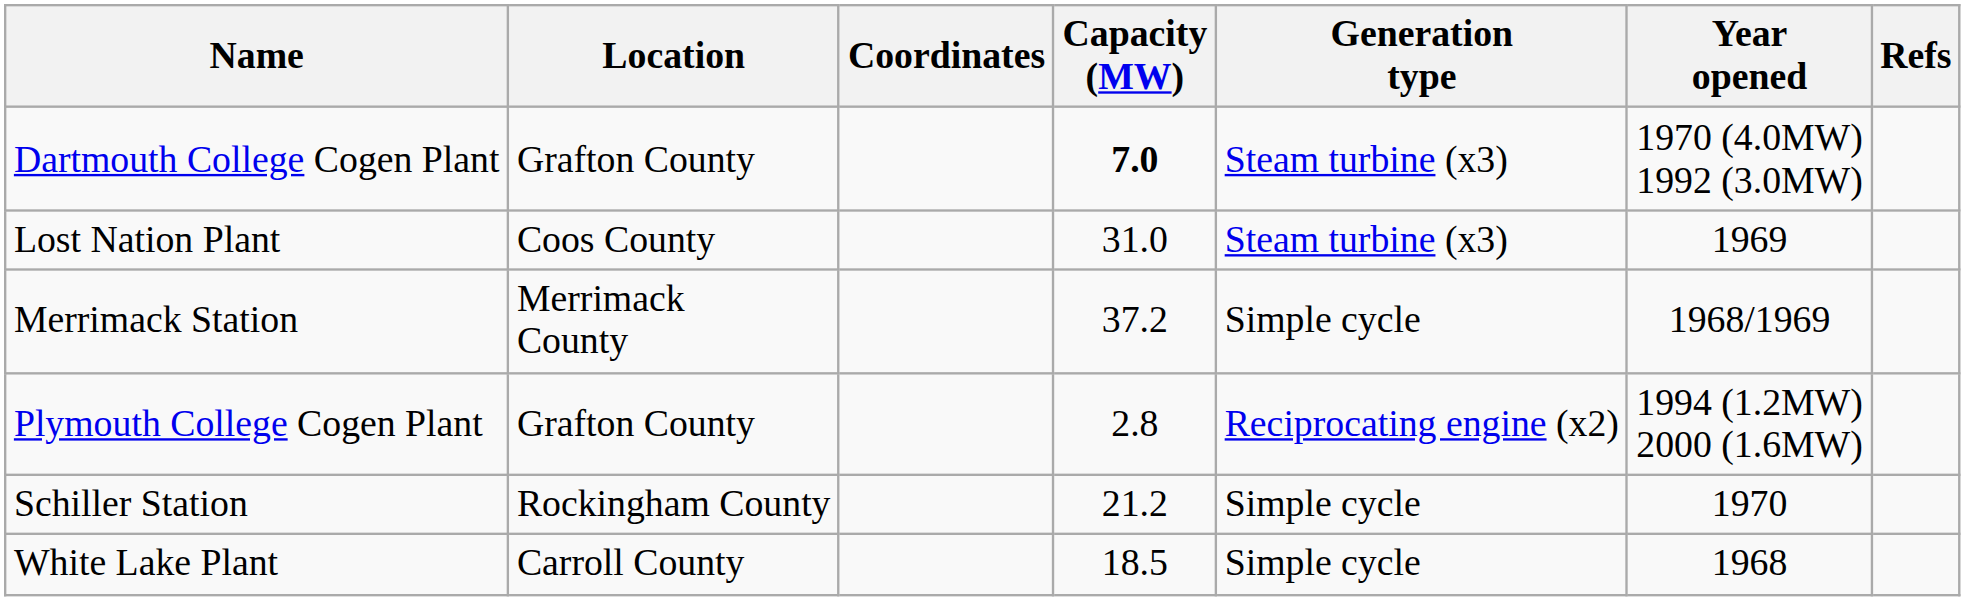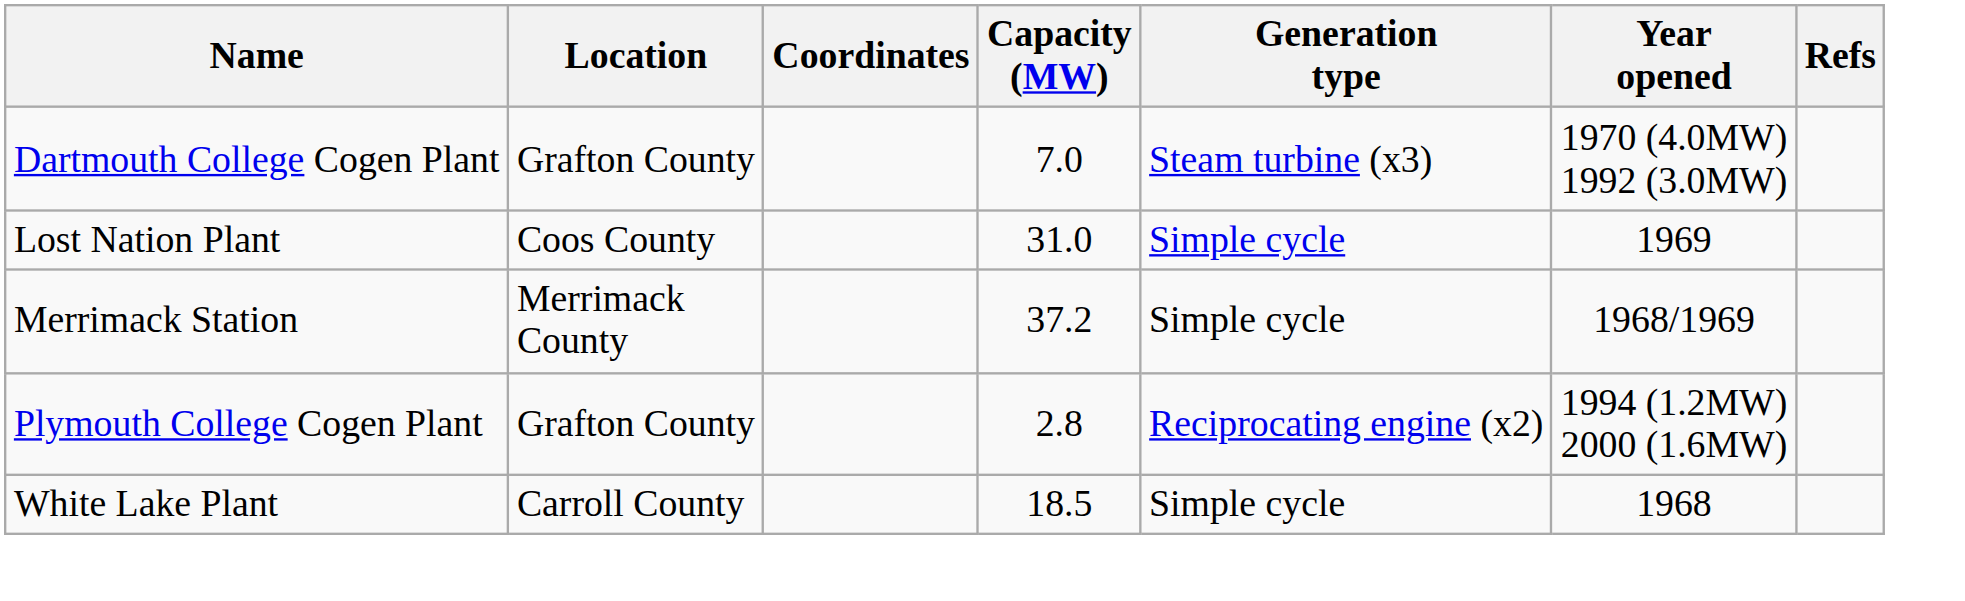 <table class="wikitable sortable">
 <tr>
 <th>Name</th>
 <th>Location</th>
 <th>Coordinates</th>
 <th>Capacity<br>(<a href='#'>MW</a>)</th>
 <th>Generation<br>type</th>
 <th>Year<br>opened</th>
 <th>Refs</th>
 </tr>
 <tr>
 <td><a href='#'>Dartmouth College</a> Cogen Plant</td>
 <td>Grafton County</td>
 <td></td>
-<td align="center"><strong>7.0</strong></td>
+<td align="center">7.0</td>
 <td><a href='#'>Steam turbine</a> (x3)</td>
 <td align="center">1970 (4.0MW)<br>1992 (3.0MW)</td>
 <td></td>
 </tr>
 <tr>
 <td>Lost Nation Plant</td>
 <td>Coos County</td>
 <td></td>
 <td align="center">31.0</td>
-<td><a href='#'>Steam turbine</a> (x3)</td>
+<td><a href='#'>Simple cycle</a></td>
 <td align="center">1969</td>
 <td></td>
 </tr>
 <tr>
 <td>Merrimack Station</td>
 <td>Merrimack<br>County</td>
 <td></td>
 <td align="center">37.2</td>
 <td>Simple cycle</td>
 <td align="center">1968/1969</td>
 <td></td>
 </tr>
 <tr>
 <td><a href='#'>Plymouth College</a> Cogen Plant</td>
 <td>Grafton County</td>
 <td></td>
 <td align="center">2.8</td>
 <td><a href='#'>Reciprocating engine</a> (x2)</td>
 <td align="center">1994 (1.2MW)<br>2000 (1.6MW)</td>
 <td></td>
 </tr>
 <tr>
-<td>Schiller Station</td>
-<td>Rockingham County</td>
-<td></td>
-<td align="center">21.2</td>
-<td>Simple cycle</td>
-<td align="center">1970</td>
-<td></td>
-</tr>
-<tr>
 <td>White Lake Plant</td>
 <td>Carroll County</td>
 <td></td>
 <td align="center">18.5</td>
 <td>Simple cycle</td>
 <td align="center">1968</td>
 <td></td>
 </tr>
 </table>
